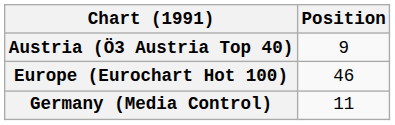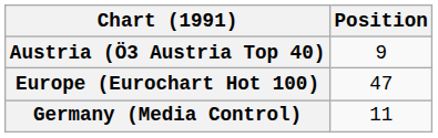 <table class="wikitable sortable plainrowheaders">
 <tr>
 <th>Chart (1991)</th>
 <th>Position</th>
 </tr>
 <tr>
 <th scope="row">Austria (Ö3 Austria Top 40)</th>
 <td align="center">9</td>
 </tr>
 <tr>
 <th scope="row">Europe (Eurochart Hot 100)</th>
-<td align="center">46</td>
+<td align="center">47</td>
 </tr>
 <tr>
 <th scope="row">Germany (Media Control)</th>
 <td align="center">11</td>
 </tr>
 </table>
